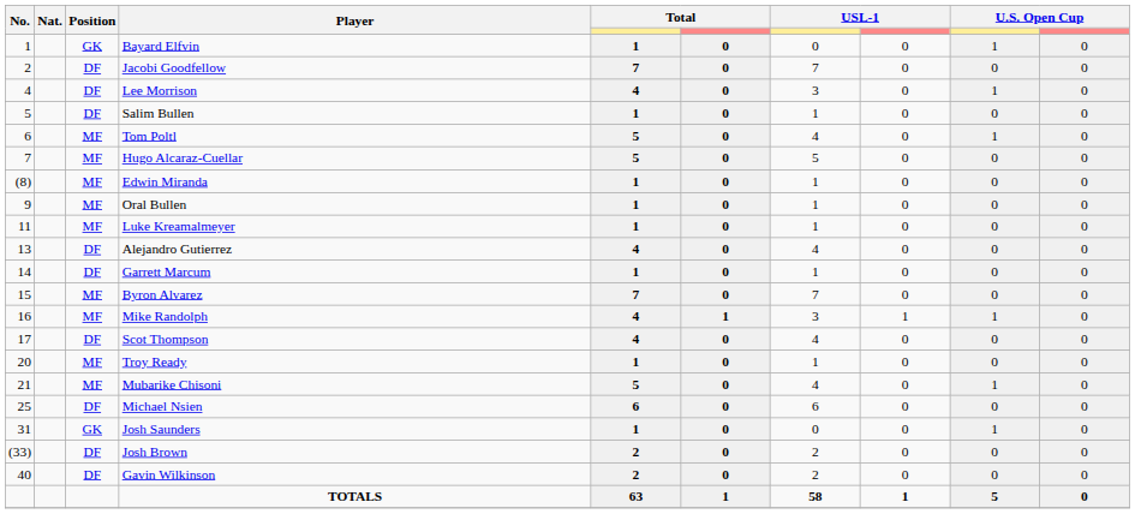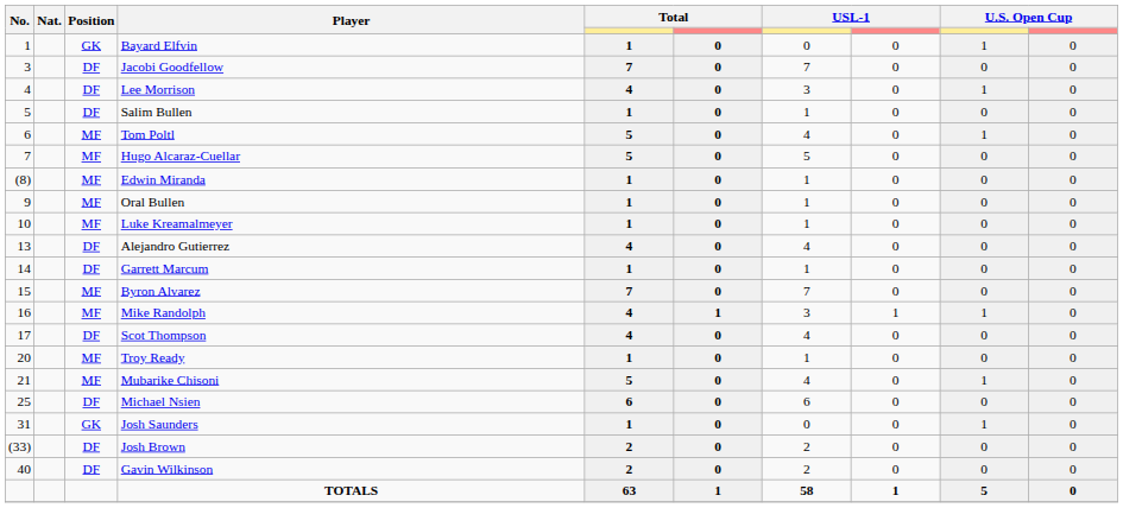 <table class="wikitable" style="font-size:95%; text-align:center;">
 <tr>
 <th rowspan="2" width="1%">No.</th>
 <th rowspan="2" width="1%">Nat.</th>
 <th rowspan="2" width="1%">Position</th>
 <th rowspan="2" width="42%">Player</th>
 <th colspan="2">Total</th>
 <th colspan="2"><a href='#'>USL-1</a></th>
 <th colspan="2"><a href='#'>U.S. Open Cup</a></th>
 </tr>
 <tr>
 <th width=60 style="background: #FFEE99"></th>
 <th width=60 style="background: #FF8888"></th>
 <th width=60 style="background: #FFEE99"></th>
 <th width=60 style="background: #FF8888"></th>
 <th width=60 style="background: #FFEE99"></th>
 <th width=60 style="background: #FF8888"></th>
 </tr>
 <tr>
 <td style="text-align: right;">1</td>
 <td></td>
 <td><a href='#'>GK</a></td>
 <td style="text-align: left;"><a href='#'>Bayard Elfvin</a></td>
 <td style="background: #F0F0F0;"><strong>1</strong></td>
 <td style="background: #F0F0F0;"><strong>0</strong></td>
 <td>0</td>
 <td>0</td>
 <td style="background: #F0F0F0;">1</td>
 <td style="background: #F0F0F0;">0</td>
 </tr>
 <tr>
-<td style="text-align: right;">2</td>
+<td style="text-align: right;">3</td>
 <td></td>
 <td><a href='#'>DF</a></td>
 <td style="text-align: left;"><a href='#'>Jacobi Goodfellow</a></td>
 <td style="background: #F0F0F0;"><strong>7</strong></td>
 <td style="background: #F0F0F0;"><strong>0</strong></td>
 <td>7</td>
 <td>0</td>
 <td style="background: #F0F0F0;">0</td>
 <td style="background: #F0F0F0;">0</td>
 </tr>
 <tr>
 <td style="text-align: right;">4</td>
 <td></td>
 <td><a href='#'>DF</a></td>
 <td style="text-align: left;"><a href='#'>Lee Morrison</a></td>
 <td style="background: #F0F0F0;"><strong>4</strong></td>
 <td style="background: #F0F0F0;"><strong>0</strong></td>
 <td>3</td>
 <td>0</td>
 <td style="background: #F0F0F0;">1</td>
 <td style="background: #F0F0F0;">0</td>
 </tr>
 <tr>
 <td style="text-align: right;">5</td>
 <td></td>
 <td><a href='#'>DF</a></td>
 <td style="text-align: left;">Salim Bullen</td>
 <td style="background: #F0F0F0;"><strong>1</strong></td>
 <td style="background: #F0F0F0;"><strong>0</strong></td>
 <td>1</td>
 <td>0</td>
 <td style="background: #F0F0F0;">0</td>
 <td style="background: #F0F0F0;">0</td>
 </tr>
 <tr>
 <td style="text-align: right;">6</td>
 <td></td>
 <td><a href='#'>MF</a></td>
 <td style="text-align: left;"><a href='#'>Tom Poltl</a></td>
 <td style="background: #F0F0F0;"><strong>5</strong></td>
 <td style="background: #F0F0F0;"><strong>0</strong></td>
 <td>4</td>
 <td>0</td>
 <td style="background: #F0F0F0;">1</td>
 <td style="background: #F0F0F0;">0</td>
 </tr>
 <tr>
 <td style="text-align: right;">7</td>
 <td></td>
 <td><a href='#'>MF</a></td>
 <td style="text-align: left;"><a href='#'>Hugo Alcaraz-Cuellar</a></td>
 <td style="background: #F0F0F0;"><strong>5</strong></td>
 <td style="background: #F0F0F0;"><strong>0</strong></td>
 <td>5</td>
 <td>0</td>
 <td style="background: #F0F0F0;">0</td>
 <td style="background: #F0F0F0;">0</td>
 </tr>
 <tr>
 <td style="text-align: right;">(8)</td>
 <td></td>
 <td><a href='#'>MF</a></td>
 <td style="text-align: left;"><a href='#'>Edwin Miranda</a></td>
 <td style="background: #F0F0F0;"><strong>1</strong></td>
 <td style="background: #F0F0F0;"><strong>0</strong></td>
 <td>1</td>
 <td>0</td>
 <td style="background: #F0F0F0;">0</td>
 <td style="background: #F0F0F0;">0</td>
 </tr>
 <tr>
 <td style="text-align: right;">9</td>
 <td></td>
 <td><a href='#'>MF</a></td>
 <td style="text-align: left;">Oral Bullen</td>
 <td style="background: #F0F0F0;"><strong>1</strong></td>
 <td style="background: #F0F0F0;"><strong>0</strong></td>
 <td>1</td>
 <td>0</td>
 <td style="background: #F0F0F0;">0</td>
 <td style="background: #F0F0F0;">0</td>
 </tr>
 <tr>
-<td style="text-align: right;">11</td>
+<td style="text-align: right;">10</td>
 <td></td>
 <td><a href='#'>MF</a></td>
 <td style="text-align: left;"><a href='#'>Luke Kreamalmeyer</a></td>
 <td style="background: #F0F0F0;"><strong>1</strong></td>
 <td style="background: #F0F0F0;"><strong>0</strong></td>
 <td>1</td>
 <td>0</td>
 <td style="background: #F0F0F0;">0</td>
 <td style="background: #F0F0F0;">0</td>
 </tr>
 <tr>
 <td style="text-align: right;">13</td>
 <td></td>
 <td><a href='#'>DF</a></td>
 <td style="text-align: left;">Alejandro Gutierrez</td>
 <td style="background: #F0F0F0;"><strong>4</strong></td>
 <td style="background: #F0F0F0;"><strong>0</strong></td>
 <td>4</td>
 <td>0</td>
 <td style="background: #F0F0F0;">0</td>
 <td style="background: #F0F0F0;">0</td>
 </tr>
 <tr>
 <td style="text-align: right;">14</td>
 <td></td>
 <td><a href='#'>DF</a></td>
 <td style="text-align: left;"><a href='#'>Garrett Marcum</a></td>
 <td style="background: #F0F0F0;"><strong>1</strong></td>
 <td style="background: #F0F0F0;"><strong>0</strong></td>
 <td>1</td>
 <td>0</td>
 <td style="background: #F0F0F0;">0</td>
 <td style="background: #F0F0F0;">0</td>
 </tr>
 <tr>
 <td style="text-align: right;">15</td>
 <td></td>
 <td><a href='#'>MF</a></td>
 <td style="text-align: left;"><a href='#'>Byron Alvarez</a></td>
 <td style="background: #F0F0F0;"><strong>7</strong></td>
 <td style="background: #F0F0F0;"><strong>0</strong></td>
 <td>7</td>
 <td>0</td>
 <td style="background: #F0F0F0;">0</td>
 <td style="background: #F0F0F0;">0</td>
 </tr>
 <tr>
 <td style="text-align: right;">16</td>
 <td></td>
 <td><a href='#'>MF</a></td>
 <td style="text-align: left;"><a href='#'>Mike Randolph</a></td>
 <td style="background: #F0F0F0;"><strong>4</strong></td>
 <td style="background: #F0F0F0;"><strong>1</strong></td>
 <td>3</td>
 <td>1</td>
 <td style="background: #F0F0F0;">1</td>
 <td style="background: #F0F0F0;">0</td>
 </tr>
 <tr>
 <td style="text-align: right;">17</td>
 <td></td>
 <td><a href='#'>DF</a></td>
 <td style="text-align: left;"><a href='#'>Scot Thompson</a></td>
 <td style="background: #F0F0F0;"><strong>4</strong></td>
 <td style="background: #F0F0F0;"><strong>0</strong></td>
 <td>4</td>
 <td>0</td>
 <td style="background: #F0F0F0;">0</td>
 <td style="background: #F0F0F0;">0</td>
 </tr>
 <tr>
 <td style="text-align: right;">20</td>
 <td></td>
 <td><a href='#'>MF</a></td>
 <td style="text-align: left;"><a href='#'>Troy Ready</a></td>
 <td style="background: #F0F0F0;"><strong>1</strong></td>
 <td style="background: #F0F0F0;"><strong>0</strong></td>
 <td>1</td>
 <td>0</td>
 <td style="background: #F0F0F0;">0</td>
 <td style="background: #F0F0F0;">0</td>
 </tr>
 <tr>
 <td style="text-align: right;">21</td>
 <td></td>
 <td><a href='#'>MF</a></td>
 <td style="text-align: left;"><a href='#'>Mubarike Chisoni</a></td>
 <td style="background: #F0F0F0;"><strong>5</strong></td>
 <td style="background: #F0F0F0;"><strong>0</strong></td>
 <td>4</td>
 <td>0</td>
 <td style="background: #F0F0F0;">1</td>
 <td style="background: #F0F0F0;">0</td>
 </tr>
 <tr>
 <td style="text-align: right;">25</td>
 <td></td>
 <td><a href='#'>DF</a></td>
 <td style="text-align: left;"><a href='#'>Michael Nsien</a></td>
 <td style="background: #F0F0F0;"><strong>6</strong></td>
 <td style="background: #F0F0F0;"><strong>0</strong></td>
 <td>6</td>
 <td>0</td>
 <td style="background: #F0F0F0;">0</td>
 <td style="background: #F0F0F0;">0</td>
 </tr>
 <tr>
 <td style="text-align: right;">31</td>
 <td></td>
 <td><a href='#'>GK</a></td>
 <td style="text-align: left;"><a href='#'>Josh Saunders</a></td>
 <td style="background: #F0F0F0;"><strong>1</strong></td>
 <td style="background: #F0F0F0;"><strong>0</strong></td>
 <td>0</td>
 <td>0</td>
 <td style="background: #F0F0F0;">1</td>
 <td style="background: #F0F0F0;">0</td>
 </tr>
 <tr>
 <td style="text-align: right;">(33)</td>
 <td></td>
 <td><a href='#'>DF</a></td>
 <td style="text-align: left;"><a href='#'>Josh Brown</a></td>
 <td style="background: #F0F0F0;"><strong>2</strong></td>
 <td style="background: #F0F0F0;"><strong>0</strong></td>
 <td>2</td>
 <td>0</td>
 <td style="background: #F0F0F0;">0</td>
 <td style="background: #F0F0F0;">0</td>
 </tr>
 <tr>
 <td style="text-align: right;">40</td>
 <td></td>
 <td><a href='#'>DF</a></td>
 <td style="text-align: left;"><a href='#'>Gavin Wilkinson</a></td>
 <td style="background: #F0F0F0;"><strong>2</strong></td>
 <td style="background: #F0F0F0;"><strong>0</strong></td>
 <td>2</td>
 <td>0</td>
 <td style="background: #F0F0F0;">0</td>
 <td style="background: #F0F0F0;">0</td>
 </tr>
 <tr>
 <td></td>
 <td></td>
 <td></td>
 <td><strong>TOTALS</strong></td>
 <td style="background: #F0F0F0;"><strong>63</strong></td>
 <td style="background: #F0F0F0;"><strong>1</strong></td>
 <td><strong>58</strong></td>
 <td><strong>1</strong></td>
 <td style="background: #F0F0F0;"><strong>5</strong></td>
 <td style="background: #F0F0F0;"><strong>0</strong></td>
 </tr>
 <tr>
 </tr>
 </table>
